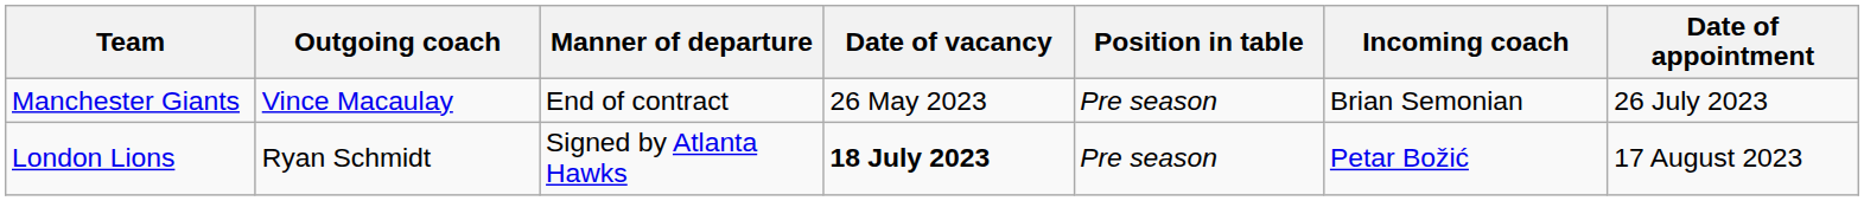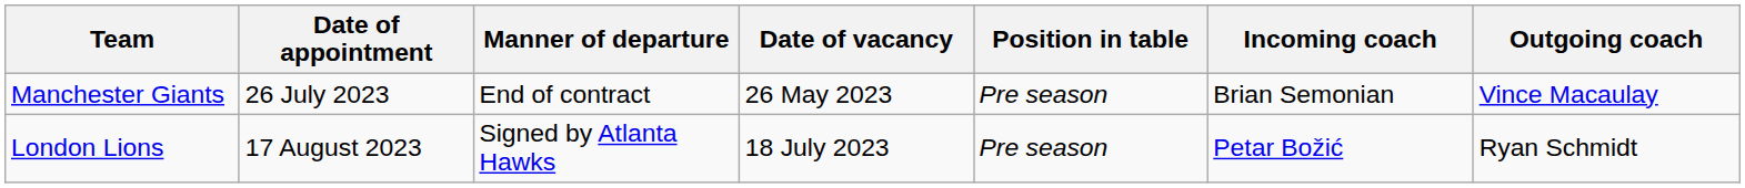 <table class="wikitable sortable">
 <tr>
 <th scope="col" style="width: 140px;">Team</th>
-<th scope="col" style="width: 160px;">Outgoing coach</th>
+<th scope="col" style="width: 140px;">Date of appointment</th>
 <th scope="col" style="width: 160px;">Manner of departure</th>
 <th scope="col" style="width: 140px;">Date of vacancy</th>
 <th scope="col" style="width: 140px;">Position in table</th>
 <th scope="col" style="width: 160px;">Incoming coach</th>
-<th scope="col" style="width: 140px;">Date of appointment</th>
+<th scope="col" style="width: 160px;">Outgoing coach</th>
 </tr>
 <tr>
 <td><a href='#'>Manchester Giants</a></td>
-<td> <a href='#'>Vince Macaulay</a></td>
+<td>26 July 2023</td>
 <td>End of contract</td>
 <td>26 May 2023</td>
 <td><em>Pre season</em></td>
 <td> Brian Semonian</td>
-<td>26 July 2023</td>
+<td> <a href='#'>Vince Macaulay</a></td>
 </tr>
 <tr>
 <td><a href='#'>London Lions</a></td>
-<td> Ryan Schmidt</td>
+<td>17 August 2023</td>
 <td>Signed by <a href='#'>Atlanta Hawks</a></td>
-<td><strong>18 July 2023</strong></td>
+<td>18 July 2023</td>
 <td><em>Pre season</em></td>
 <td> <a href='#'>Petar Božić</a></td>
-<td>17 August 2023</td>
+<td> Ryan Schmidt</td>
 </tr>
 </table>
